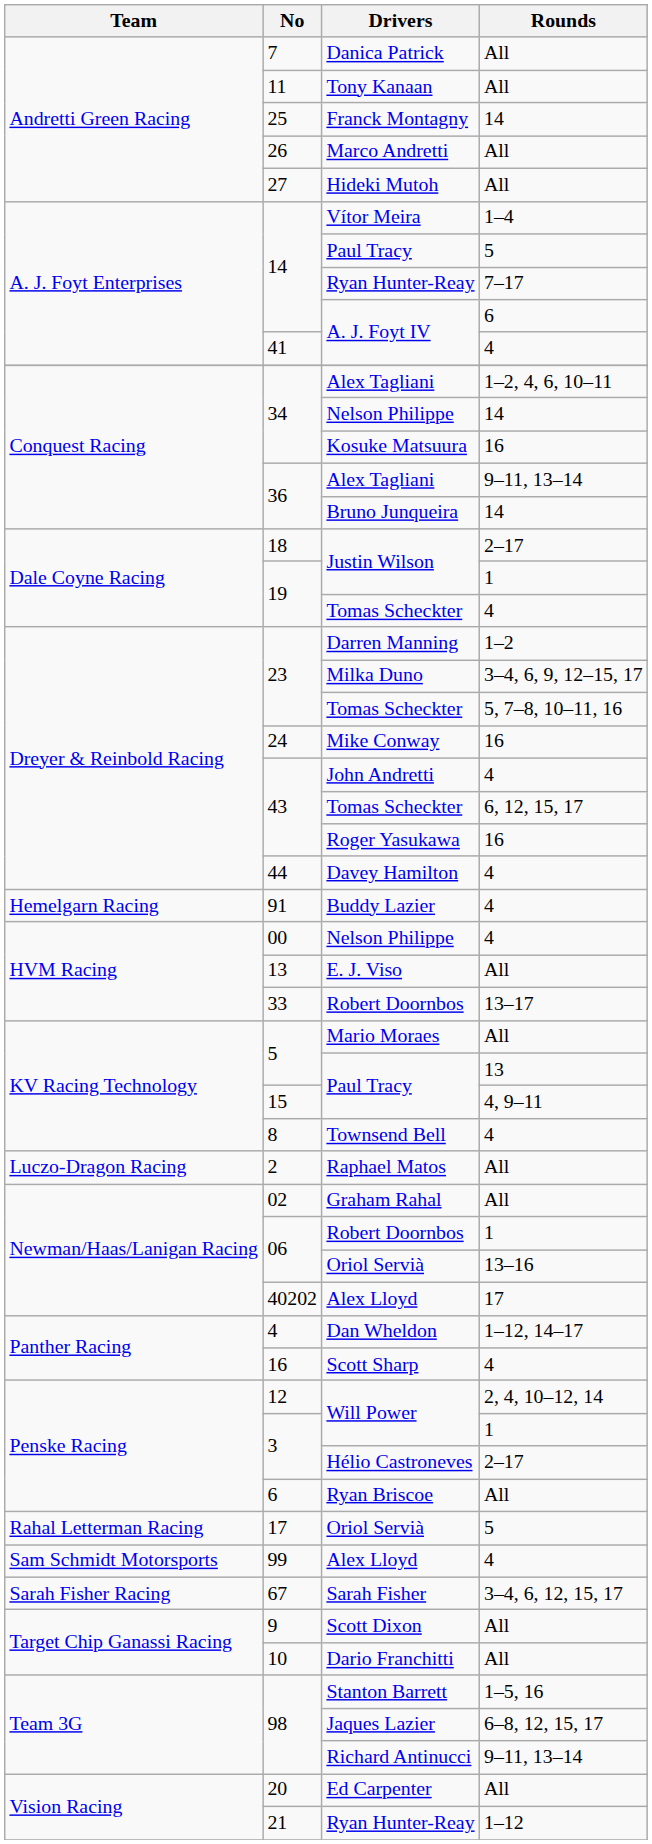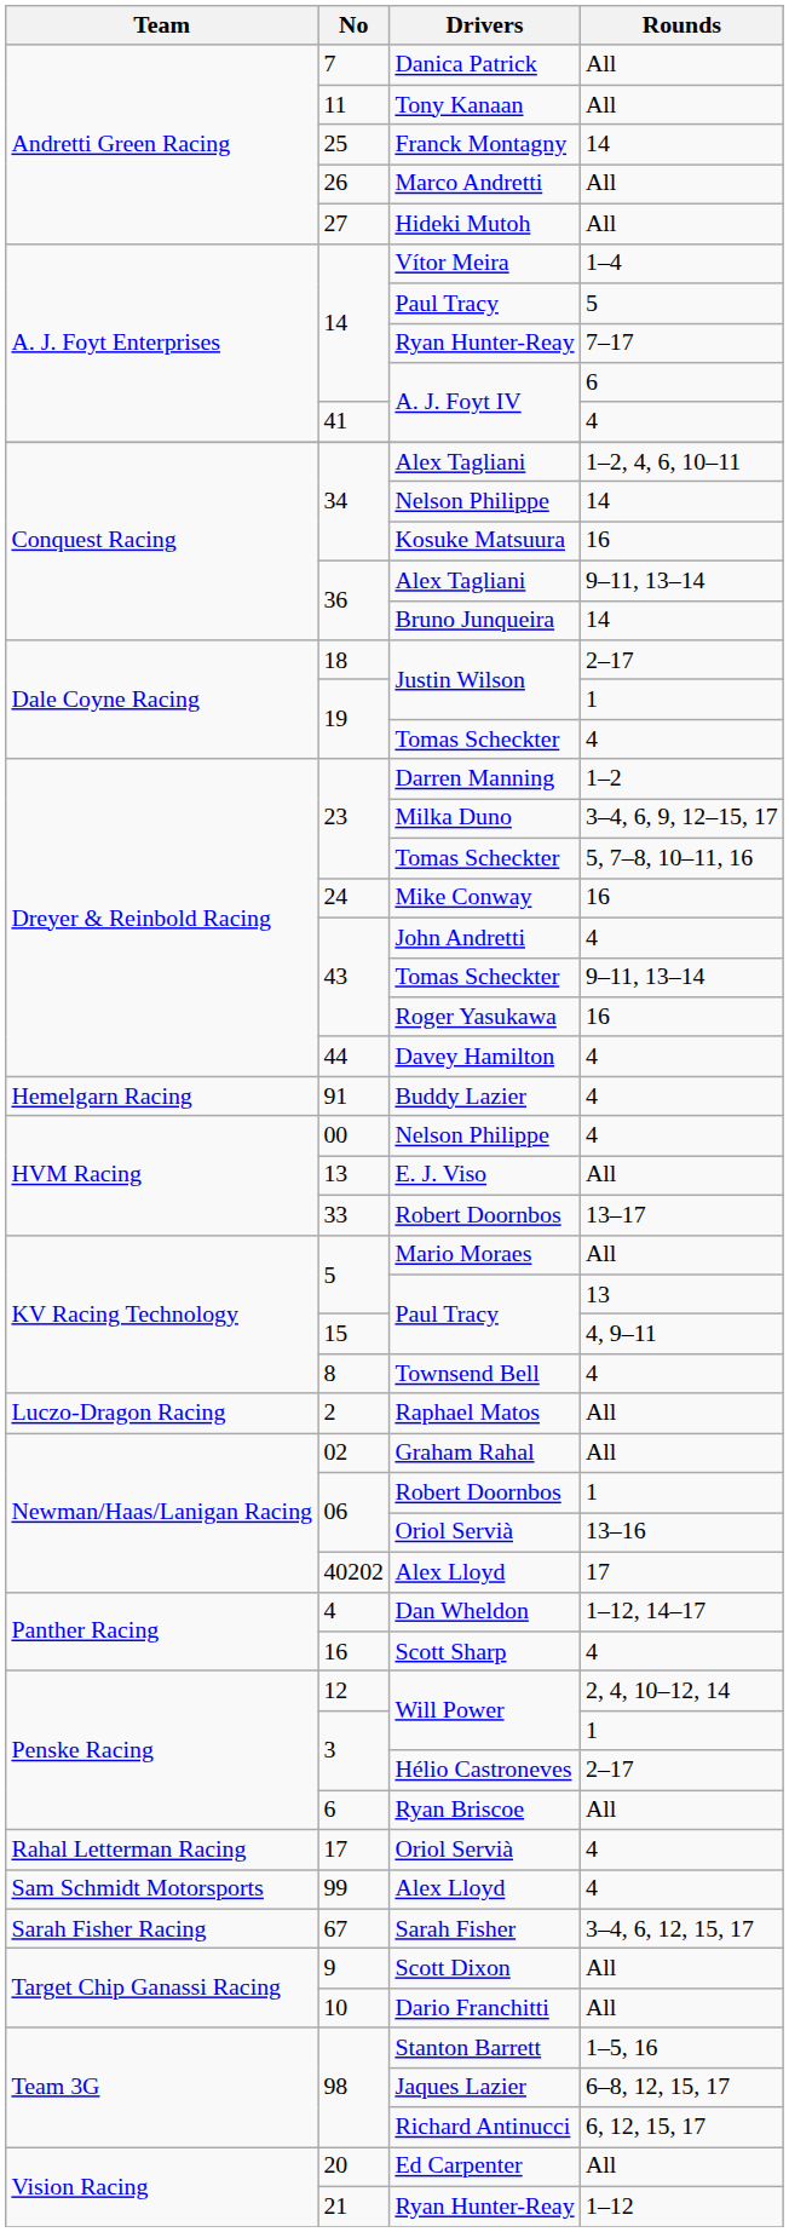 <table class="wikitable" style="font-size: 85%">
 <tr>
 <th>Team</th>
 <th>No</th>
 <th>Drivers</th>
 <th>Rounds</th>
 </tr>
 <tr>
 <td rowspan="5"> <a href='#'>Andretti Green Racing</a></td>
 <td>7</td>
 <td nowrap=""> <a href='#'>Danica Patrick</a></td>
 <td>All</td>
 </tr>
 <tr>
 <td>11</td>
 <td nowrap=""> <a href='#'>Tony Kanaan</a></td>
 <td>All</td>
 </tr>
 <tr>
 <td>25</td>
 <td nowrap=""> <a href='#'>Franck Montagny</a> </td>
 <td>14</td>
 </tr>
 <tr>
 <td>26</td>
 <td nowrap=""> <a href='#'>Marco Andretti</a></td>
 <td>All</td>
 </tr>
 <tr>
 <td>27</td>
 <td nowrap=""> <a href='#'>Hideki Mutoh</a></td>
 <td>All</td>
 </tr>
 <tr>
 <td rowspan="5"> <a href='#'>A. J. Foyt Enterprises</a></td>
 <td rowspan="4">14</td>
 <td nowrap=""> <a href='#'>Vítor Meira</a></td>
 <td>1–4</td>
 </tr>
 <tr>
 <td nowrap=""> <a href='#'>Paul Tracy</a></td>
 <td>5</td>
 </tr>
 <tr>
 <td nowrap=""> <a href='#'>Ryan Hunter-Reay</a></td>
 <td>7–17</td>
 </tr>
 <tr>
 <td rowspan="2"> <a href='#'>A. J. Foyt IV</a></td>
 <td>6</td>
 </tr>
 <tr>
 <td>41</td>
 <td>4</td>
 </tr>
 <tr>
 </tr>
 <tr>
 <td rowspan="5" align="" left> <a href='#'>Conquest Racing</a></td>
 <td rowspan="3">34</td>
 <td nowrap=""> <a href='#'>Alex Tagliani</a></td>
 <td>1–2, 4, 6, 10–11</td>
 </tr>
 <tr>
 <td nowrap=""> <a href='#'>Nelson Philippe</a>  </td>
 <td>14</td>
 </tr>
 <tr>
 <td nowrap=""> <a href='#'>Kosuke Matsuura</a></td>
 <td>16</td>
 </tr>
 <tr>
 <td rowspan="2">36</td>
 <td nowrap=""> <a href='#'>Alex Tagliani</a></td>
 <td>9–11, 13–14</td>
 </tr>
 <tr>
 <td nowrap=""> <a href='#'>Bruno Junqueira</a></td>
 <td>14</td>
 </tr>
 <tr>
 <td rowspan="3"> <a href='#'>Dale Coyne Racing</a></td>
 <td>18</td>
 <td rowspan="2" nowrap=""> <a href='#'>Justin Wilson</a></td>
 <td>2–17</td>
 </tr>
 <tr>
 <td rowspan="2">19</td>
 <td>1</td>
 </tr>
 <tr>
 <td nowrap=""> <a href='#'>Tomas Scheckter</a></td>
 <td>4</td>
 </tr>
 <tr>
 <td rowspan="8"> <a href='#'>Dreyer & Reinbold Racing</a></td>
 <td rowspan="3">23</td>
 <td nowrap=""> <a href='#'>Darren Manning</a></td>
 <td>1–2</td>
 </tr>
 <tr>
 <td nowrap=""> <a href='#'>Milka Duno</a></td>
 <td nowrap="">3–4, 6, 9, 12–15, 17</td>
 </tr>
 <tr>
 <td nowrap=""> <a href='#'>Tomas Scheckter</a></td>
 <td>5, 7–8, 10–11, 16</td>
 </tr>
 <tr>
 <td>24</td>
 <td nowrap=""> <a href='#'>Mike Conway</a> </td>
 <td>16</td>
 </tr>
 <tr>
 <td rowspan="3">43</td>
 <td nowrap=""> <a href='#'>John Andretti</a></td>
 <td>4</td>
 </tr>
 <tr>
 <td nowrap=""> <a href='#'>Tomas Scheckter</a></td>
-<td>6, 12, 15, 17</td>
+<td>9–11, 13–14</td>
 </tr>
 <tr>
 <td nowrap=""> <a href='#'>Roger Yasukawa</a></td>
 <td>16</td>
 </tr>
 <tr>
 <td>44</td>
 <td nowrap=""> <a href='#'>Davey Hamilton</a></td>
 <td>4</td>
 </tr>
 <tr>
 <td> <a href='#'>Hemelgarn Racing</a></td>
 <td>91</td>
 <td nowrap=""> <a href='#'>Buddy Lazier</a></td>
 <td>4</td>
 </tr>
 <tr>
 <td rowspan="3"> <a href='#'>HVM Racing</a></td>
 <td>00</td>
 <td nowrap=""> <a href='#'>Nelson Philippe</a> </td>
 <td>4</td>
 </tr>
 <tr>
 <td>13</td>
 <td nowrap=""> <a href='#'>E. J. Viso</a></td>
 <td>All</td>
 </tr>
 <tr>
 <td>33</td>
 <td nowrap=""> <a href='#'>Robert Doornbos</a> </td>
 <td>13–17</td>
 </tr>
 <tr>
 <td rowspan="4"> <a href='#'>KV Racing Technology</a></td>
 <td rowspan="2">5</td>
 <td nowrap=""> <a href='#'>Mario Moraes</a></td>
 <td>All</td>
 </tr>
 <tr>
 <td rowspan="2"> <a href='#'>Paul Tracy</a></td>
 <td>13</td>
 </tr>
 <tr>
 <td>15</td>
 <td>4, 9–11</td>
 </tr>
 <tr>
 <td>8</td>
 <td nowrap=""> <a href='#'>Townsend Bell</a></td>
 <td>4</td>
 </tr>
 <tr>
 <td> <a href='#'>Luczo-Dragon Racing</a></td>
 <td>2</td>
 <td nowrap=""> <a href='#'>Raphael Matos</a> </td>
 <td>All</td>
 </tr>
 <tr>
 <td rowspan="4"> <a href='#'>Newman/Haas/Lanigan Racing</a></td>
 <td>02</td>
 <td nowrap=""> <a href='#'>Graham Rahal</a></td>
 <td>All</td>
 </tr>
 <tr>
 <td rowspan="2">06</td>
 <td nowrap=""> <a href='#'>Robert Doornbos</a>  </td>
 <td>1</td>
 </tr>
 <tr>
 <td nowrap=""> <a href='#'>Oriol Servià</a></td>
 <td>13–16</td>
 </tr>
 <tr>
 <td>40202</td>
 <td nowrap=""> <a href='#'>Alex Lloyd</a> </td>
 <td>17 </td>
 </tr>
 <tr>
 <td rowspan="2"> <a href='#'>Panther Racing</a></td>
 <td>4</td>
 <td nowrap=""> <a href='#'>Dan Wheldon</a></td>
 <td>1–12, 14–17</td>
 </tr>
 <tr>
 <td>16</td>
 <td nowrap=""> <a href='#'>Scott Sharp</a></td>
 <td>4</td>
 </tr>
 <tr>
 <td rowspan="4"> <a href='#'>Penske Racing</a></td>
 <td>12</td>
 <td rowspan="2"> <a href='#'>Will Power</a></td>
 <td>2, 4, 10–12, 14</td>
 </tr>
 <tr>
 <td rowspan="2">3</td>
 <td>1</td>
 </tr>
 <tr>
 <td nowrap=""> <a href='#'>Hélio Castroneves</a></td>
 <td>2–17</td>
 </tr>
 <tr>
 <td>6</td>
 <td nowrap=""> <a href='#'>Ryan Briscoe</a></td>
 <td>All</td>
 </tr>
 <tr>
 <td> <a href='#'>Rahal Letterman Racing</a></td>
 <td>17</td>
 <td nowrap=""> <a href='#'>Oriol Servià</a></td>
-<td>5</td>
+<td>4</td>
 </tr>
 <tr>
 <td> <a href='#'>Sam Schmidt Motorsports</a></td>
 <td>99</td>
 <td nowrap=""> <a href='#'>Alex Lloyd</a> </td>
 <td>4</td>
 </tr>
 <tr>
 <td align="left"> <a href='#'>Sarah Fisher Racing</a></td>
 <td>67</td>
 <td nowrap=""> <a href='#'>Sarah Fisher</a></td>
 <td>3–4, 6, 12, 15, 17</td>
 </tr>
 <tr>
 <td rowspan="2"> <a href='#'>Target Chip Ganassi Racing</a></td>
 <td>9</td>
 <td> <a href='#'>Scott Dixon</a></td>
 <td>All</td>
 </tr>
 <tr>
 <td>10</td>
 <td> <a href='#'>Dario Franchitti</a></td>
 <td>All</td>
 </tr>
 <tr>
 <td rowspan="3"> <a href='#'>Team 3G</a></td>
 <td rowspan="3">98</td>
 <td nowrap=""> <a href='#'>Stanton Barrett</a> </td>
 <td>1–5, 16</td>
 </tr>
 <tr>
 <td nowrap=""> <a href='#'>Jaques Lazier</a></td>
 <td>6–8, 12, 15, 17</td>
 </tr>
 <tr>
 <td nowrap=""> <a href='#'>Richard Antinucci</a> </td>
-<td>9–11, 13–14</td>
+<td>6, 12, 15, 17</td>
 </tr>
 <tr>
 <td rowspan="2"> <a href='#'>Vision Racing</a></td>
 <td>20</td>
 <td nowrap=""> <a href='#'>Ed Carpenter</a></td>
 <td>All</td>
 </tr>
 <tr>
 <td>21</td>
 <td nowrap=""> <a href='#'>Ryan Hunter-Reay</a></td>
 <td>1–12</td>
 </tr>
 </table>
